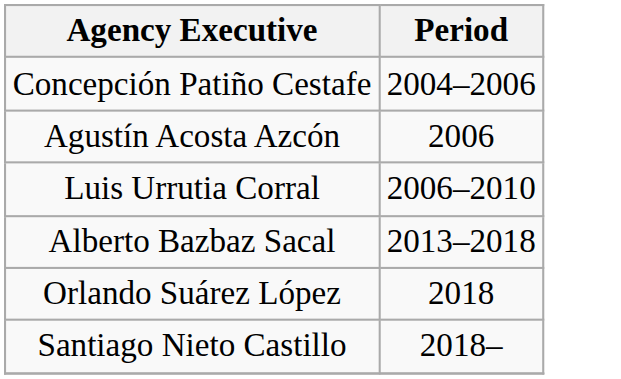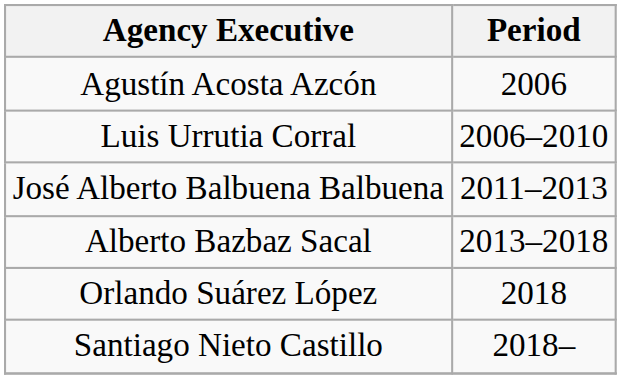 <table class="wikitable" style="text-align: center">
 <tr>
 <th>Agency Executive</th>
 <th>Period</th>
-</tr>
-<tr>
-<td>Concepción Patiño Cestafe</td>
-<td>2004–2006</td>
 </tr>
 <tr>
 <td>Agustín Acosta Azcón</td>
 <td>2006</td>
 </tr>
 <tr>
 <td>Luis Urrutia Corral</td>
 <td>2006–2010</td>
+</tr>
+<tr>
+<td>José Alberto Balbuena Balbuena</td>
+<td>2011–2013</td>
 </tr>
 <tr>
 <td Alberto Bazbaz>Alberto Bazbaz Sacal</td>
 <td>2013–2018</td>
 </tr>
 <tr>
 <td>Orlando Suárez López</td>
 <td>2018</td>
 </tr>
 <tr>
 <td>Santiago Nieto Castillo</td>
 <td>2018–</td>
 </tr>
 <tr align=left style="background:#efefef;">
 </tr>
 </table>
